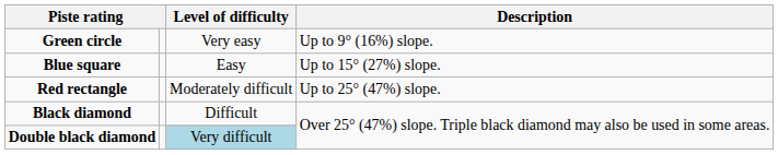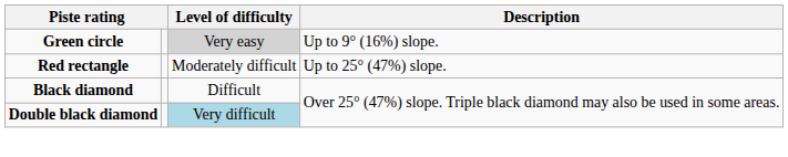 <table class="wikitable" style="text-align:center;clear:both">
 <tr>
 <th colspan="2">Piste rating</th>
 <th>Level of difficulty</th>
 <th>Description</th>
 </tr>
 <tr>
 <td><strong>Green circle</strong></td>
 <td></td>
-<td>Very easy</td>
+<td style="background: lightgrey;">Very easy</td>
 <td style="text-align:left;">Up to 9° (16%) slope.</td>
-</tr>
-<tr>
-<td><strong>Blue square</strong></td>
-<td></td>
-<td>Easy</td>
-<td style="text-align:left;">Up to 15° (27%) slope.</td>
 </tr>
 <tr>
 <td><strong>Red rectangle</strong></td>
 <td></td>
 <td>Moderately difficult</td>
 <td style="text-align:left;">Up to 25° (47%) slope.</td>
 </tr>
 <tr>
 <td><strong>Black diamond</strong></td>
 <td></td>
 <td>Difficult</td>
 <td rowspan="2" style="text-align:left;">Over 25° (47%) slope. Triple black diamond may also be used in some areas.</td>
 </tr>
 <tr>
 <td><strong>Double black diamond</strong></td>
 <td></td>
 <td style="background: lightblue;">Very difficult</td>
 </tr>
 </table>
